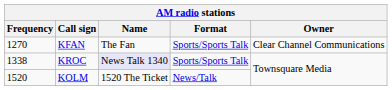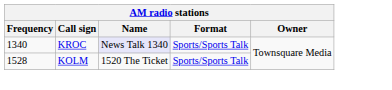 <table class="wikitable">
 <tr>
 <th align="center" colspan="5"><strong><a href='#'>AM radio</a> stations</strong></th>
 </tr>
 <tr>
 <th>Frequency</th>
 <th>Call sign</th>
 <th>Name</th>
 <th>Format</th>
 <th>Owner</th>
 </tr>
 <tr>
-<td>1270</td>
-<td><a href='#'>KFAN</a></td>
-<td>The Fan</td>
-<td><a href='#'>Sports/Sports Talk</a></td>
-<td>Clear Channel Communications</td>
-</tr>
-<tr>
-<td>1338</td>
+<td>1340</td>
 <td><a href='#'>KROC</a></td>
 <td style="background: lavender;">News Talk 1340</td>
 <td><a href='#'>Sports/Sports Talk</a></td>
 <td rowspan=2>Townsquare Media</td>
 </tr>
 <tr>
-<td>1520</td>
+<td>1528</td>
 <td><a href='#'>KOLM</a></td>
 <td>1520 The Ticket</td>
-<td><a href='#'>News/Talk</a></td>
+<td><a href='#'>Sports/Sports Talk</a></td>
 </tr>
 </table>
